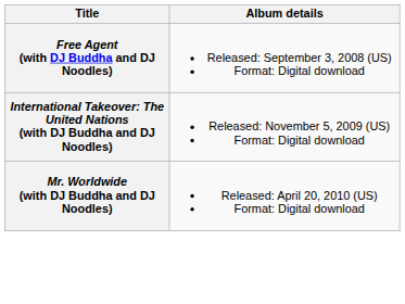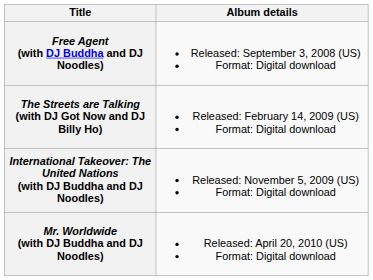 <table class="wikitable plainrowheaders" style="text-align:center;">
 <tr>
 <th scope="col" style="width:13.5em;">Title</th>
 <th scope="col" style="width:19em;">Album details</th>
 </tr>
 <tr>
 <th scope="row"><em>Free Agent</em> <br><span>(with <a href='#'>DJ Buddha</a> and DJ Noodles)</span></th>
 <td><br><ul><li>Released: September 3, 2008 <span>(US)</span></li><li>Format: Digital download</li></ul></td>
 </tr>
 <tr>
+<th scope="row"><em>The Streets are Talking</em> <br><span>(with DJ Got Now and DJ Billy Ho)</span></th>
+<td><br><ul><li>Released: February 14, 2009 <span>(US)</span></li><li>Format: Digital download</li></ul></td>
+</tr>
+<tr>
 <th scope="row"><em>International Takeover: The United Nations</em> <br><span>(with DJ Buddha and DJ Noodles)</span></th>
 <td><br><ul><li>Released: November 5, 2009 <span>(US)</span></li><li>Format: Digital download</li></ul></td>
 </tr>
 <tr>
 <th scope="row"><em>Mr. Worldwide</em> <br><span>(with DJ Buddha and DJ Noodles)</span></th>
 <td><br><ul><li>Released: April 20, 2010 <span>(US)</span></li><li>Format: Digital download</li></ul></td>
 </tr>
 </table>
